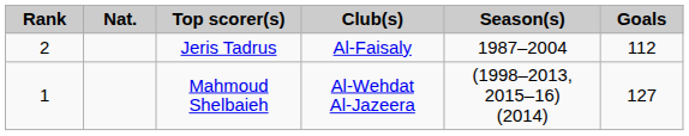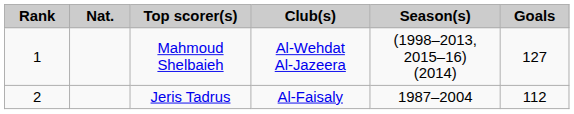 <table class="wikitable sortable">
 <tr style="background:#ccc; text-align:center;">
 <td style="width:100px;"><strong>Rank</strong></td>
 <td style="width:100px;"><strong>Nat.</strong></td>
 <td style="width:200px;"><strong>Top scorer(s)</strong></td>
 <td style="width:220px;"><strong>Club(s)</strong></td>
 <td style="width:220px;"><strong>Season(s)</strong></td>
 <td style="width:100px;"><strong>Goals</strong></td>
 </tr>
 <tr align=center>
+<td>1</td>
+<td></td>
+<td><a href='#'>Mahmoud Shelbaieh</a></td>
+<td><a href='#'>Al-Wehdat</a> <br> <a href='#'>Al-Jazeera</a></td>
+<td>(1998–2013, 2015–16) <br> (2014)</td>
+<td>127</td>
+</tr>
+<tr align=center>
 <td>2</td>
 <td></td>
 <td><a href='#'>Jeris Tadrus</a></td>
 <td><a href='#'>Al-Faisaly</a></td>
 <td>1987–2004</td>
 <td>112</td>
 </tr>
-<tr align=center>
-<td>1</td>
-<td></td>
-<td><a href='#'>Mahmoud Shelbaieh</a></td>
-<td><a href='#'>Al-Wehdat</a> <br> <a href='#'>Al-Jazeera</a></td>
-<td>(1998–2013, 2015–16) <br> (2014)</td>
-<td>127</td>
-</tr>
 </table>
